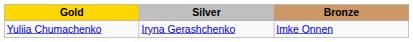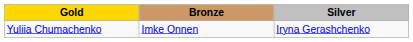 <table class="wikitable" style="text-align:left">
 <tr align="center">
 <td width=200 bgcolor=gold><strong>Gold</strong></td>
+<td width=200 bgcolor=CC9966><strong>Bronze</strong></td>
 <td width=200 bgcolor=silver><strong>Silver</strong></td>
-<td width=200 bgcolor=CC9966><strong>Bronze</strong></td>
 </tr>
 <tr>
 <td><a href='#'>Yuliia Chumachenko</a><br></td>
+<td><a href='#'>Imke Onnen</a><br></td>
 <td><a href='#'>Iryna Gerashchenko</a><br></td>
-<td><a href='#'>Imke Onnen</a><br></td>
 </tr>
 </table>
